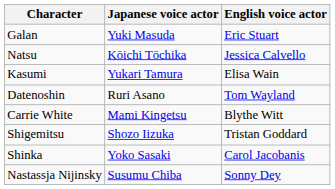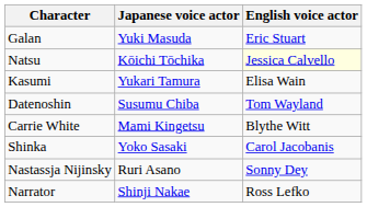 <table class="wikitable">
 <tr>
 <th>Character</th>
 <th>Japanese voice actor</th>
 <th>English voice actor</th>
 </tr>
 <tr>
 <td>Galan</td>
 <td><a href='#'>Yuki Masuda</a></td>
 <td><a href='#'>Eric Stuart</a></td>
 </tr>
 <tr>
 <td>Natsu</td>
 <td><a href='#'>Kōichi Tōchika</a></td>
-<td><a href='#'>Jessica Calvello</a></td>
+<td style="background: lightyellow;"><a href='#'>Jessica Calvello</a></td>
 </tr>
 <tr>
 <td>Kasumi</td>
 <td><a href='#'>Yukari Tamura</a></td>
 <td>Elisa Wain</td>
 </tr>
 <tr>
 <td>Datenoshin</td>
-<td>Ruri Asano</td>
+<td><a href='#'>Susumu Chiba</a></td>
 <td><a href='#'>Tom Wayland</a></td>
 </tr>
 <tr>
 <td>Carrie White</td>
 <td><a href='#'>Mami Kingetsu</a></td>
 <td>Blythe Witt</td>
 </tr>
 <tr>
-<td>Shigemitsu</td>
-<td><a href='#'>Shozo Iizuka</a></td>
-<td>Tristan Goddard</td>
-</tr>
-<tr>
 <td>Shinka</td>
 <td><a href='#'>Yoko Sasaki</a></td>
 <td><a href='#'>Carol Jacobanis</a></td>
 </tr>
 <tr>
 <td>Nastassja Nijinsky</td>
-<td><a href='#'>Susumu Chiba</a></td>
+<td>Ruri Asano</td>
 <td><a href='#'>Sonny Dey</a></td>
 </tr>
+<tr>
+<td>Narrator</td>
+<td><a href='#'>Shinji Nakae</a></td>
+<td>Ross Lefko</td>
+</tr>
 </table>
